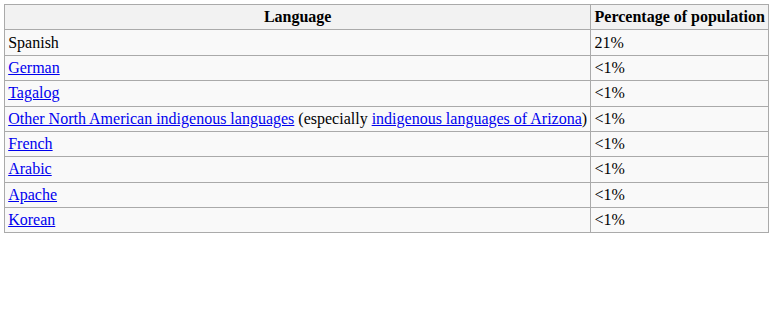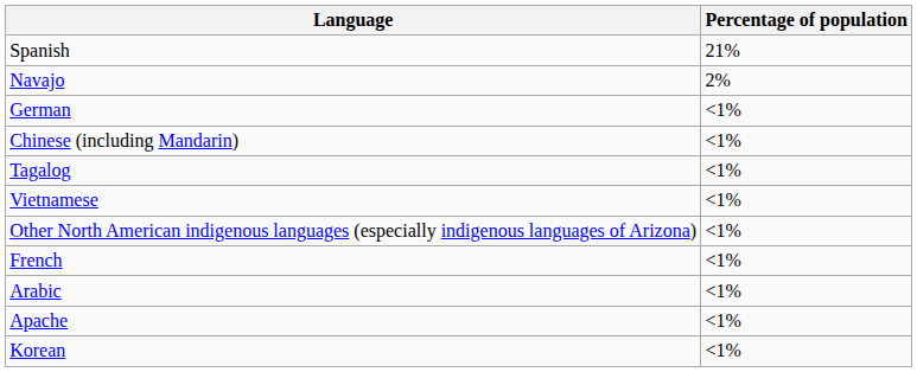 <table class="wikitable sortable" style="margin-left:1em; float:center">
 <tr>
 <th>Language</th>
 <th>Percentage of population</th>
 </tr>
 <tr>
 <td>Spanish</td>
 <td>21%</td>
 </tr>
 <tr>
+<td><a href='#'>Navajo</a></td>
+<td>2%</td>
+</tr>
+<tr>
 <td><a href='#'>German</a></td>
 <td><1%</td>
 </tr>
 <tr>
+<td><a href='#'>Chinese</a> (including <a href='#'>Mandarin</a>)</td>
+<td><1%</td>
+</tr>
+<tr>
 <td><a href='#'>Tagalog</a></td>
+<td><1%</td>
+</tr>
+<tr>
+<td><a href='#'>Vietnamese</a></td>
 <td><1%</td>
 </tr>
 <tr>
 <td><a href='#'>Other North American indigenous languages</a> (especially <a href='#'>indigenous languages of Arizona</a>)</td>
 <td><1%</td>
 </tr>
 <tr>
 <td><a href='#'>French</a></td>
 <td><1%</td>
 </tr>
 <tr>
 <td><a href='#'>Arabic</a></td>
 <td><1%</td>
 </tr>
 <tr>
 <td><a href='#'>Apache</a></td>
 <td><1%</td>
 </tr>
 <tr>
 <td><a href='#'>Korean</a></td>
 <td><1%</td>
 </tr>
 </table>
